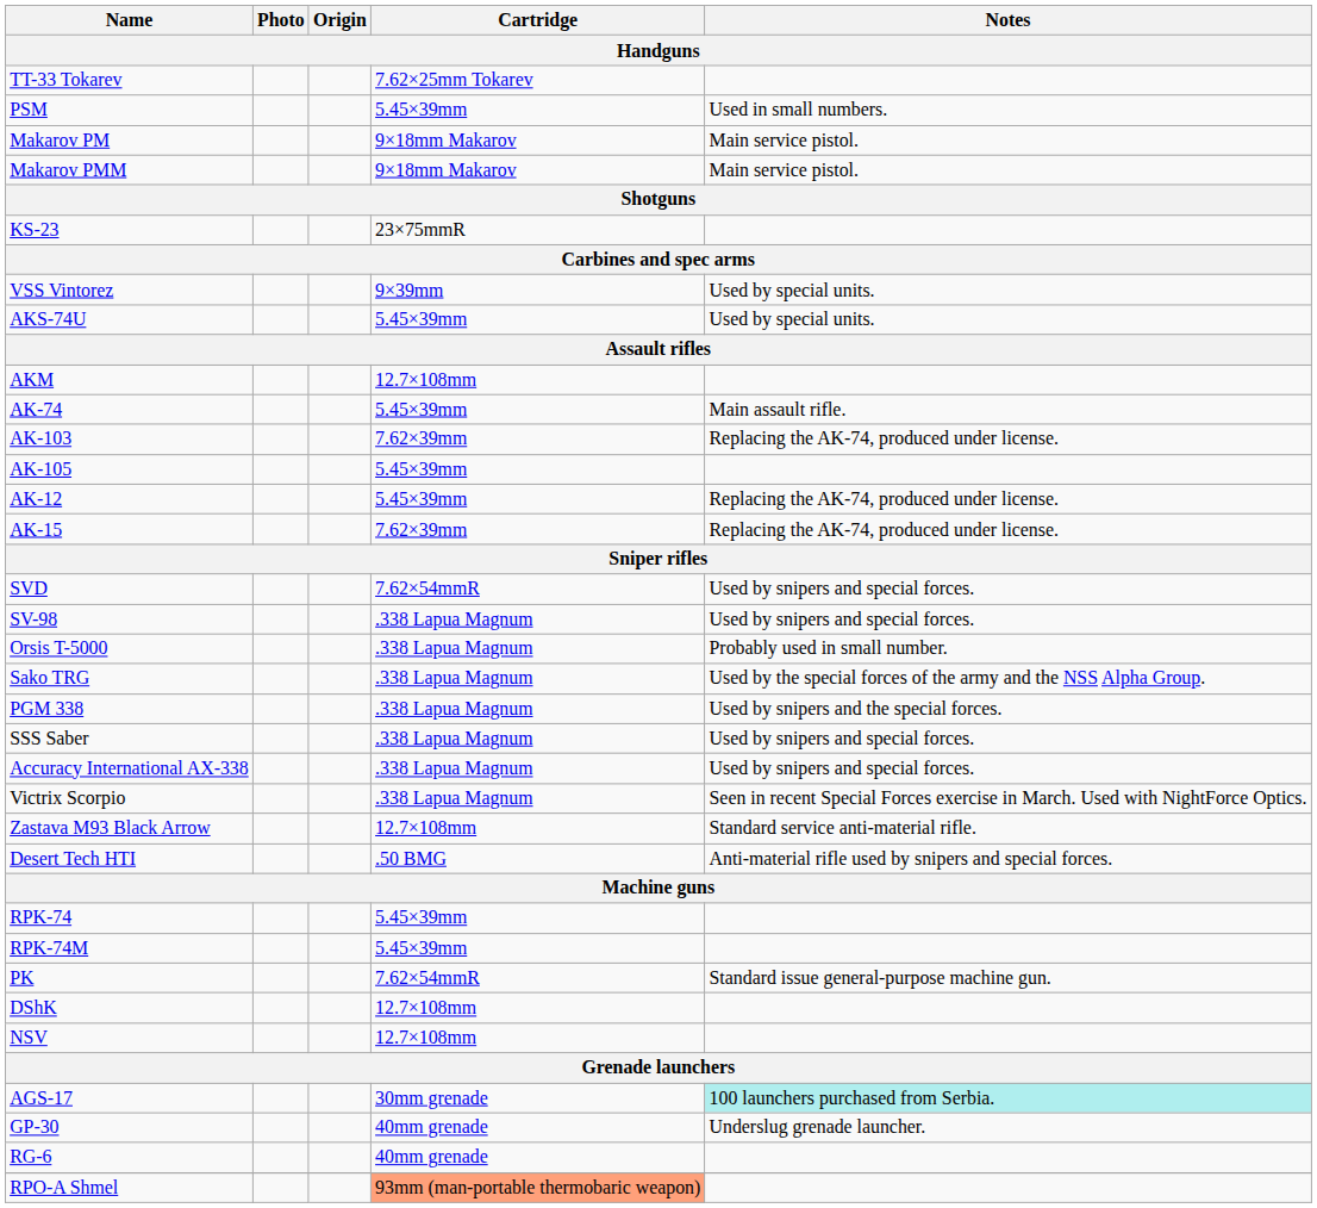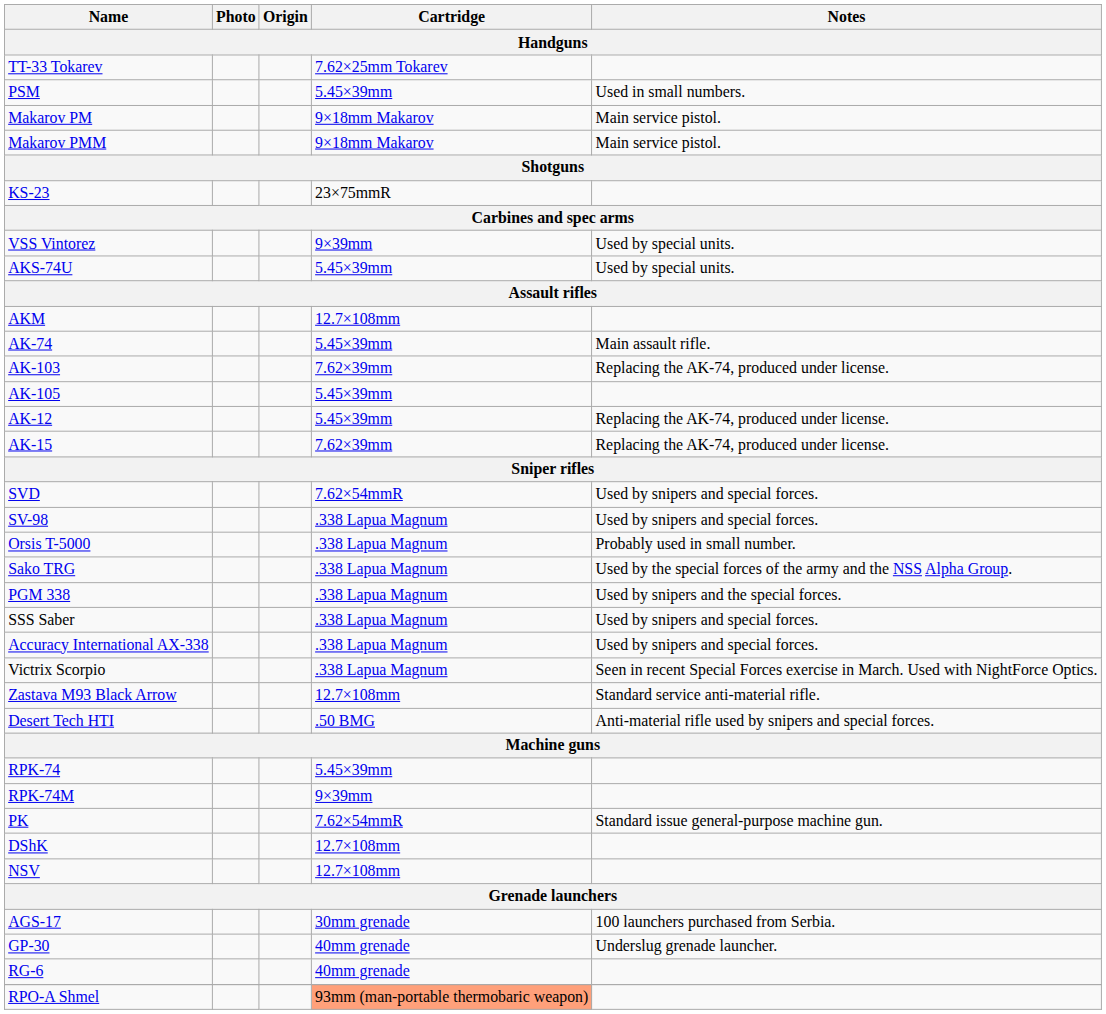 <table class="wikitable">
 <tr>
 <th style="text-align: width:13%;">Name</th>
 <th style="text-align: width:9%;">Photo</th>
 <th style="text-align: width:13%;">Origin</th>
 <th style="text-align: width:16%;">Cartridge</th>
 <th style="text-align: width:48%;">Notes</th>
 </tr>
 <tr>
 <th colspan="5">Handguns</th>
 </tr>
 <tr>
 <td><a href='#'>TT-33 Tokarev</a></td>
 <td></td>
 <td></td>
 <td><a href='#'>7.62×25mm Tokarev</a></td>
 <td></td>
 </tr>
 <tr>
 <td><a href='#'>PSM</a></td>
 <td></td>
 <td></td>
 <td><a href='#'>5.45×39mm</a></td>
 <td>Used in small numbers.</td>
 </tr>
 <tr>
 <td><a href='#'>Makarov PM</a></td>
 <td></td>
 <td></td>
 <td><a href='#'>9×18mm Makarov</a></td>
 <td>Main service pistol.</td>
 </tr>
 <tr>
 <td><a href='#'>Makarov PMM</a></td>
 <td></td>
 <td></td>
 <td><a href='#'>9×18mm Makarov</a></td>
 <td>Main service pistol.</td>
 </tr>
 <tr>
 <th colspan="5">Shotguns</th>
 </tr>
 <tr>
 <td><a href='#'>KS-23</a></td>
 <td></td>
 <td></td>
 <td>23×75mmR</td>
 <td></td>
 </tr>
 <tr>
 <th colspan="7">Carbines and spec arms</th>
 </tr>
 <tr>
 <td><a href='#'>VSS Vintorez</a></td>
 <td></td>
 <td></td>
 <td><a href='#'>9×39mm</a></td>
 <td>Used by special units.</td>
 </tr>
 <tr>
 <td><a href='#'>AKS-74U</a></td>
 <td></td>
 <td></td>
 <td><a href='#'>5.45×39mm</a></td>
 <td>Used by special units.</td>
 </tr>
 <tr>
 <th colspan="7">Assault rifles</th>
 </tr>
 <tr>
 <td><a href='#'>AKM</a></td>
 <td></td>
 <td></td>
 <td><a href='#'>12.7×108mm</a></td>
 <td></td>
 </tr>
 <tr>
 <td><a href='#'>AK-74</a></td>
 <td></td>
 <td></td>
 <td><a href='#'>5.45×39mm</a></td>
 <td>Main assault rifle.</td>
 </tr>
 <tr>
 <td><a href='#'>AK-103</a></td>
 <td></td>
 <td><br></td>
 <td><a href='#'>7.62×39mm</a></td>
 <td>Replacing the AK-74, produced under license.</td>
 </tr>
 <tr>
 <td><a href='#'>AK-105</a></td>
 <td></td>
 <td></td>
 <td><a href='#'>5.45×39mm</a></td>
 <td></td>
 </tr>
 <tr>
 <td><a href='#'>AK-12</a></td>
 <td></td>
 <td><br></td>
 <td><a href='#'>5.45×39mm</a></td>
 <td>Replacing the AK-74, produced under license.</td>
 </tr>
 <tr>
 <td><a href='#'>AK-15</a></td>
 <td></td>
 <td><br></td>
 <td><a href='#'>7.62×39mm</a></td>
 <td>Replacing the AK-74, produced under license.</td>
 </tr>
 <tr>
 <th colspan="7">Sniper rifles</th>
 </tr>
 <tr>
 <td><a href='#'>SVD</a></td>
 <td></td>
 <td></td>
 <td><a href='#'>7.62×54mmR</a></td>
 <td>Used by snipers and special forces.</td>
 </tr>
 <tr>
 <td><a href='#'>SV-98</a></td>
 <td></td>
 <td></td>
 <td><a href='#'>.338 Lapua Magnum</a></td>
 <td>Used by snipers and special forces.</td>
 </tr>
 <tr>
 <td><a href='#'>Orsis T-5000</a></td>
 <td></td>
 <td></td>
 <td><a href='#'>.338 Lapua Magnum</a></td>
 <td>Probably used in small number.</td>
 </tr>
 <tr>
 <td><a href='#'>Sako TRG</a></td>
 <td></td>
 <td></td>
 <td><a href='#'>.338 Lapua Magnum</a></td>
 <td>Used by the special forces of the army and the <a href='#'>NSS</a> <a href='#'>Alpha Group</a>.</td>
 </tr>
 <tr>
 <td><a href='#'>PGM 338</a></td>
 <td></td>
 <td></td>
 <td><a href='#'>.338 Lapua Magnum</a></td>
 <td>Used by snipers and the special forces.</td>
 </tr>
 <tr>
 <td>SSS Saber</td>
 <td></td>
 <td></td>
 <td><a href='#'>.338 Lapua Magnum</a></td>
 <td>Used by snipers and special forces.</td>
 </tr>
 <tr>
 <td><a href='#'>Accuracy International AX-338</a></td>
 <td></td>
 <td></td>
 <td><a href='#'>.338 Lapua Magnum</a></td>
 <td>Used by snipers and special forces.</td>
 </tr>
 <tr>
 <td>Victrix Scorpio</td>
 <td></td>
 <td></td>
 <td><a href='#'>.338 Lapua Magnum</a></td>
 <td>Seen in recent Special Forces exercise in March. Used with NightForce Optics.</td>
 </tr>
 <tr>
 <td><a href='#'>Zastava M93 Black Arrow</a></td>
 <td></td>
 <td></td>
 <td><a href='#'>12.7×108mm</a></td>
 <td>Standard service anti-material rifle.</td>
 </tr>
 <tr>
 <td><a href='#'>Desert Tech HTI</a></td>
 <td></td>
 <td></td>
 <td><a href='#'>.50 BMG</a></td>
 <td>Anti-material rifle used by snipers and special forces.</td>
 </tr>
 <tr>
 <th colspan="5">Machine guns</th>
 </tr>
 <tr>
 <td><a href='#'>RPK-74</a></td>
 <td></td>
 <td></td>
 <td><a href='#'>5.45×39mm</a></td>
 <td></td>
 </tr>
 <tr>
 <td><a href='#'>RPK-74M</a></td>
 <td></td>
 <td></td>
-<td><a href='#'>5.45×39mm</a></td>
+<td><a href='#'>9×39mm</a></td>
 <td></td>
 </tr>
 <tr>
 <td><a href='#'>PK</a></td>
 <td></td>
 <td></td>
 <td><a href='#'>7.62×54mmR</a></td>
 <td>Standard issue general-purpose machine gun.</td>
 </tr>
 <tr>
 <td><a href='#'>DShK</a></td>
 <td></td>
 <td></td>
 <td><a href='#'>12.7×108mm</a></td>
 <td></td>
 </tr>
 <tr>
 <td><a href='#'>NSV</a></td>
 <td></td>
 <td></td>
 <td><a href='#'>12.7×108mm</a></td>
 <td></td>
 </tr>
 <tr>
 <th colspan="5">Grenade launchers</th>
 </tr>
 <tr>
 <td><a href='#'>AGS-17</a></td>
 <td></td>
 <td><br></td>
 <td><a href='#'>30mm grenade</a></td>
-<td style="background: paleturquoise;">100 launchers purchased from Serbia.</td>
+<td>100 launchers purchased from Serbia.</td>
 </tr>
 <tr>
 <td><a href='#'>GP-30</a></td>
 <td></td>
 <td></td>
 <td><a href='#'>40mm grenade</a></td>
 <td>Underslug grenade launcher.</td>
 </tr>
 <tr>
 <td><a href='#'>RG-6</a></td>
 <td></td>
 <td></td>
 <td><a href='#'>40mm grenade</a></td>
 <td></td>
 </tr>
 <tr>
 </tr>
 <tr>
 <td><a href='#'>RPO-A Shmel</a></td>
 <td></td>
 <td></td>
 <td style="background: lightsalmon;">93mm (man-portable thermobaric weapon)</td>
 <td></td>
 </tr>
 </table>
